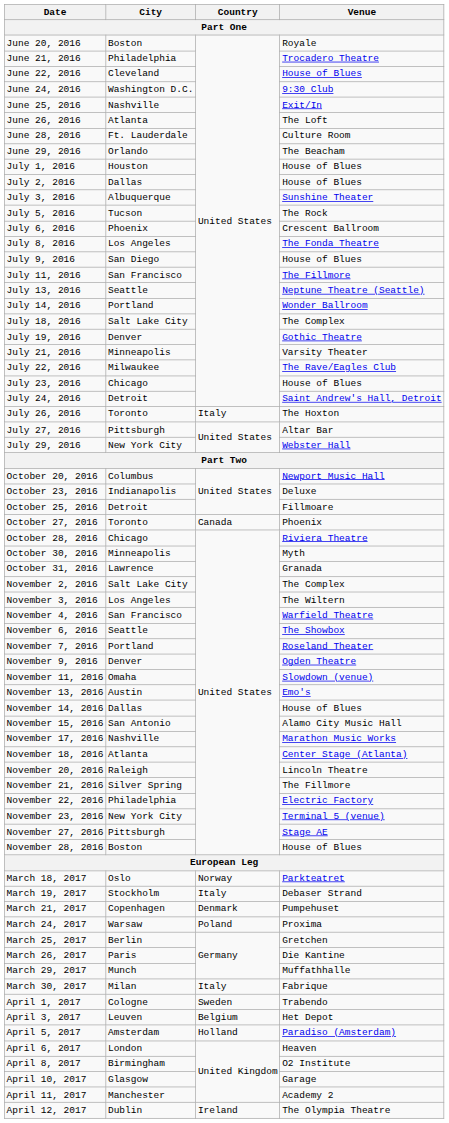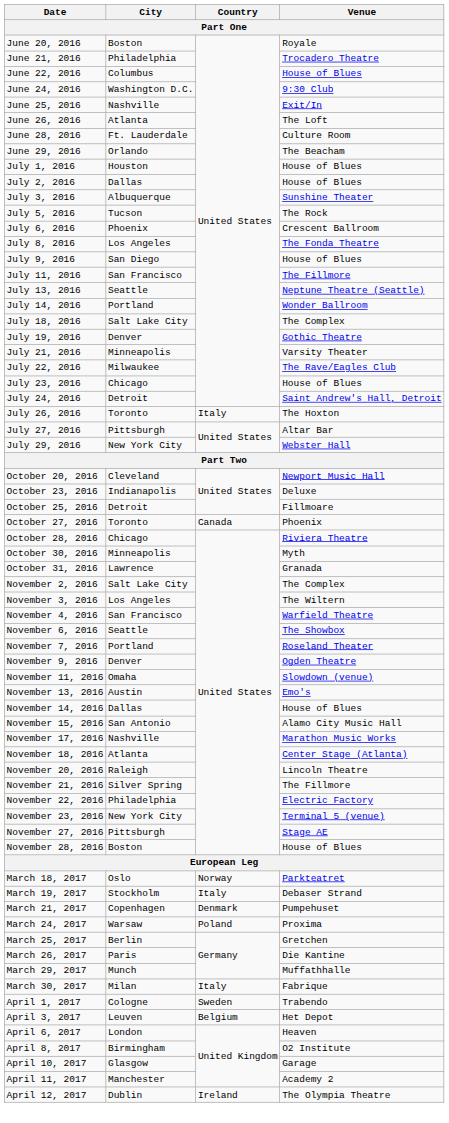 <table class="wikitable sortable">
 <tr>
 <th>Date</th>
 <th>City</th>
 <th>Country</th>
 <th>Venue</th>
 </tr>
 <tr>
 <th colspan="4">Part One</th>
 </tr>
 <tr>
 <td>June 20, 2016</td>
 <td>Boston</td>
 <td rowspan="24">United States</td>
 <td>Royale</td>
 </tr>
 <tr>
 <td>June 21, 2016</td>
 <td>Philadelphia</td>
 <td><a href='#'>Trocadero Theatre</a></td>
 </tr>
 <tr>
 <td>June 22, 2016</td>
-<td>Cleveland</td>
+<td>Columbus</td>
 <td><a href='#'>House of Blues</a></td>
 </tr>
 <tr>
 <td>June 24, 2016</td>
 <td>Washington D.C.</td>
 <td><a href='#'>9:30 Club</a></td>
 </tr>
 <tr>
 <td>June 25, 2016</td>
 <td>Nashville</td>
 <td><a href='#'>Exit/In</a></td>
 </tr>
 <tr>
 <td>June 26, 2016</td>
 <td>Atlanta</td>
 <td>The Loft</td>
 </tr>
 <tr>
 <td>June 28, 2016</td>
 <td>Ft. Lauderdale</td>
 <td>Culture Room</td>
 </tr>
 <tr>
 <td>June 29, 2016</td>
 <td>Orlando</td>
 <td>The Beacham</td>
 </tr>
 <tr>
 <td>July 1, 2016</td>
 <td>Houston</td>
 <td>House of Blues</td>
 </tr>
 <tr>
 <td>July 2, 2016</td>
 <td>Dallas</td>
 <td>House of Blues</td>
 </tr>
 <tr>
 <td>July 3, 2016</td>
 <td>Albuquerque</td>
 <td><a href='#'>Sunshine Theater</a></td>
 </tr>
 <tr>
 <td>July 5, 2016</td>
 <td>Tucson</td>
 <td>The Rock</td>
 </tr>
 <tr>
 <td>July 6, 2016</td>
 <td>Phoenix</td>
 <td>Crescent Ballroom</td>
 </tr>
 <tr>
 <td>July 8, 2016</td>
 <td>Los Angeles</td>
 <td><a href='#'>The Fonda Theatre</a></td>
 </tr>
 <tr>
 <td>July 9, 2016</td>
 <td>San Diego</td>
 <td>House of Blues</td>
 </tr>
 <tr>
 <td>July 11, 2016</td>
 <td>San Francisco</td>
 <td><a href='#'>The Fillmore</a></td>
 </tr>
 <tr>
 <td>July 13, 2016</td>
 <td>Seattle</td>
 <td><a href='#'>Neptune Theatre (Seattle)</a></td>
 </tr>
 <tr>
 <td>July 14, 2016</td>
 <td>Portland</td>
 <td><a href='#'>Wonder Ballroom</a></td>
 </tr>
 <tr>
 <td>July 18, 2016</td>
 <td>Salt Lake City</td>
 <td>The Complex</td>
 </tr>
 <tr>
 <td>July 19, 2016</td>
 <td>Denver</td>
 <td><a href='#'>Gothic Theatre</a></td>
 </tr>
 <tr>
 <td>July 21, 2016</td>
 <td>Minneapolis</td>
 <td>Varsity Theater</td>
 </tr>
 <tr>
 <td>July 22, 2016</td>
 <td>Milwaukee</td>
 <td><a href='#'>The Rave/Eagles Club</a></td>
 </tr>
 <tr>
 <td>July 23, 2016</td>
 <td>Chicago</td>
 <td>House of Blues</td>
 </tr>
 <tr>
 <td>July 24, 2016</td>
 <td>Detroit</td>
 <td><a href='#'>Saint Andrew's Hall, Detroit</a></td>
 </tr>
 <tr>
 <td>July 26, 2016</td>
 <td>Toronto</td>
 <td>Italy</td>
 <td>The Hoxton</td>
 </tr>
 <tr>
 <td>July 27, 2016</td>
 <td>Pittsburgh</td>
 <td rowspan="2">United States</td>
 <td>Altar Bar</td>
 </tr>
 <tr>
 <td>July 29, 2016</td>
 <td>New York City</td>
 <td><a href='#'>Webster Hall</a></td>
 </tr>
 <tr>
 <th colspan="4">Part Two</th>
 </tr>
 <tr>
 <td>October 20, 2016</td>
-<td>Columbus</td>
+<td>Cleveland</td>
 <td rowspan="3">United States</td>
 <td><a href='#'>Newport Music Hall</a></td>
 </tr>
 <tr>
 <td>October 23, 2016</td>
 <td>Indianapolis</td>
 <td>Deluxe</td>
 </tr>
 <tr>
 <td>October 25, 2016</td>
 <td>Detroit</td>
 <td>Fillmoare</td>
 </tr>
 <tr>
 <td>October 27, 2016</td>
 <td>Toronto</td>
 <td>Canada</td>
 <td>Phoenix</td>
 </tr>
 <tr>
 <td>October 28, 2016</td>
 <td>Chicago</td>
 <td rowspan="21">United States</td>
 <td><a href='#'>Riviera Theatre</a></td>
 </tr>
 <tr>
 <td>October 30, 2016</td>
 <td>Minneapolis</td>
 <td>Myth</td>
 </tr>
 <tr>
 <td>October 31, 2016</td>
 <td>Lawrence</td>
 <td>Granada</td>
 </tr>
 <tr>
 <td>November 2, 2016</td>
 <td>Salt Lake City</td>
 <td>The Complex</td>
 </tr>
 <tr>
 <td>November 3, 2016</td>
 <td>Los Angeles</td>
 <td>The Wiltern</td>
 </tr>
 <tr>
 <td>November 4, 2016</td>
 <td>San Francisco</td>
 <td><a href='#'>Warfield Theatre</a></td>
 </tr>
 <tr>
 <td>November 6, 2016</td>
 <td>Seattle</td>
 <td><a href='#'>The Showbox</a></td>
 </tr>
 <tr>
 <td>November 7, 2016</td>
 <td>Portland</td>
 <td><a href='#'>Roseland Theater</a></td>
 </tr>
 <tr>
 <td>November 9, 2016</td>
 <td>Denver</td>
 <td><a href='#'>Ogden Theatre</a></td>
 </tr>
 <tr>
 <td>November 11, 2016</td>
 <td>Omaha</td>
 <td><a href='#'>Slowdown (venue)</a></td>
 </tr>
 <tr>
 <td>November 13, 2016</td>
 <td>Austin</td>
 <td><a href='#'>Emo's</a></td>
 </tr>
 <tr>
 <td>November 14, 2016</td>
 <td>Dallas</td>
 <td>House of Blues</td>
 </tr>
 <tr>
 <td>November 15, 2016</td>
 <td>San Antonio</td>
 <td>Alamo City Music Hall</td>
 </tr>
 <tr>
 <td>November 17, 2016</td>
 <td>Nashville</td>
 <td><a href='#'>Marathon Music Works</a></td>
 </tr>
 <tr>
 <td>November 18, 2016</td>
 <td>Atlanta</td>
 <td><a href='#'>Center Stage (Atlanta)</a></td>
 </tr>
 <tr>
 <td>November 20, 2016</td>
 <td>Raleigh</td>
 <td>Lincoln Theatre</td>
 </tr>
 <tr>
 <td>November 21, 2016</td>
 <td>Silver Spring</td>
 <td>The Fillmore</td>
 </tr>
 <tr>
 <td>November 22, 2016</td>
 <td>Philadelphia</td>
 <td><a href='#'>Electric Factory</a></td>
 </tr>
 <tr>
 <td>November 23, 2016</td>
 <td>New York City</td>
 <td><a href='#'>Terminal 5 (venue)</a></td>
 </tr>
 <tr>
 <td>November 27, 2016</td>
 <td>Pittsburgh</td>
 <td><a href='#'>Stage AE</a></td>
 </tr>
 <tr>
 <td>November 28, 2016</td>
 <td>Boston</td>
 <td>House of Blues</td>
 </tr>
 <tr>
 <th colspan="4">European Leg</th>
 </tr>
 <tr>
 <td>March 18, 2017</td>
 <td>Oslo</td>
 <td>Norway</td>
 <td><a href='#'>Parkteatret</a></td>
 </tr>
 <tr>
 <td>March 19, 2017</td>
 <td>Stockholm</td>
 <td>Italy</td>
 <td>Debaser Strand</td>
 </tr>
 <tr>
 <td>March 21, 2017</td>
 <td>Copenhagen</td>
 <td>Denmark</td>
 <td>Pumpehuset</td>
 </tr>
 <tr>
 <td>March 24, 2017</td>
 <td>Warsaw</td>
 <td>Poland</td>
 <td>Proxima</td>
 </tr>
 <tr>
 <td>March 25, 2017</td>
 <td>Berlin</td>
 <td rowspan="3">Germany</td>
 <td>Gretchen</td>
 </tr>
 <tr>
 <td>March 26, 2017</td>
 <td>Paris</td>
 <td>Die Kantine</td>
 </tr>
 <tr>
 <td>March 29, 2017</td>
 <td>Munch</td>
 <td>Muffathhalle</td>
 </tr>
 <tr>
 <td>March 30, 2017</td>
 <td>Milan</td>
 <td>Italy</td>
 <td>Fabrique</td>
 </tr>
 <tr>
 <td>April 1, 2017</td>
 <td>Cologne</td>
 <td>Sweden</td>
 <td>Trabendo</td>
 </tr>
 <tr>
 <td>April 3, 2017</td>
 <td>Leuven</td>
 <td>Belgium</td>
 <td>Het Depot</td>
 </tr>
 <tr>
-<td>April 5, 2017</td>
-<td>Amsterdam</td>
-<td>Holland</td>
-<td><a href='#'>Paradiso (Amsterdam)</a></td>
-</tr>
-<tr>
 <td>April 6, 2017</td>
 <td>London</td>
 <td rowspan="4">United Kingdom</td>
 <td>Heaven</td>
 </tr>
 <tr>
 <td>April 8, 2017</td>
 <td>Birmingham</td>
 <td>O2 Institute</td>
 </tr>
 <tr>
 <td>April 10, 2017</td>
 <td>Glasgow</td>
 <td>Garage</td>
 </tr>
 <tr>
 <td>April 11, 2017</td>
 <td>Manchester</td>
 <td>Academy 2</td>
 </tr>
 <tr>
 <td>April 12, 2017</td>
 <td>Dublin</td>
 <td>Ireland</td>
 <td>The Olympia Theatre</td>
 </tr>
 </table>
